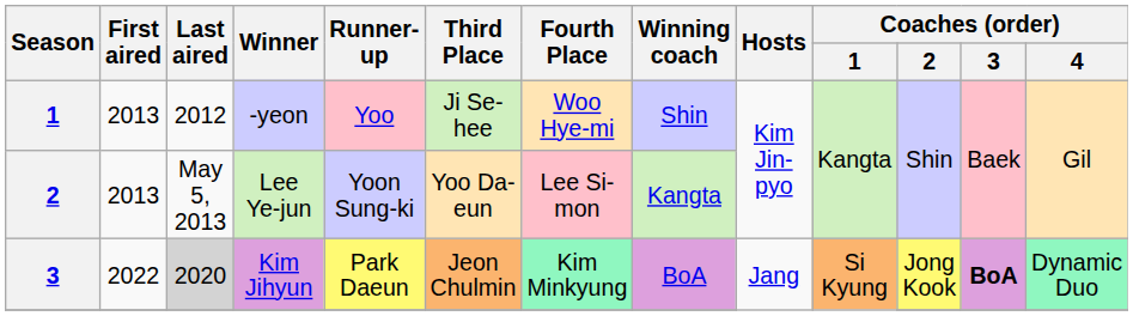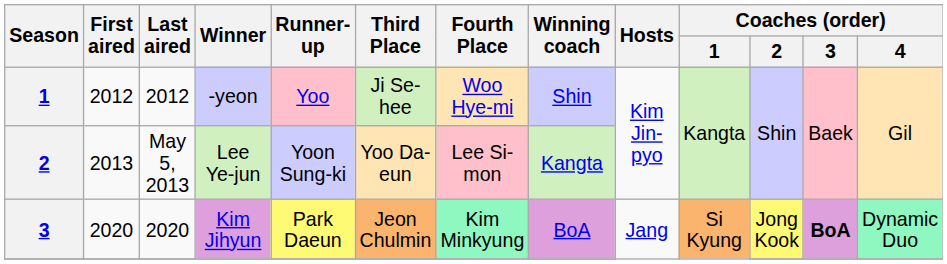 <table class="wikitable" style="text-align:center; font-size:90%; line-height:16px; width:100%;">
 <tr>
 <th width="2%" rowspan="2" scope="col">Season</th>
 <th width="7%" rowspan="2" scope="col">First aired</th>
 <th width="7%" rowspan="2" scope="col">Last aired</th>
 <th rowspan="2" scope="col" width="9%">Winner</th>
 <th rowspan="2" scope="col" width="9%">Runner-up</th>
 <th rowspan="2" scope="col" width="9%">Third Place</th>
 <th rowspan="2" scope="col" width="9%">Fourth Place</th>
 <th rowspan="2" scope="col" width="8%">Winning coach</th>
 <th width="12%" rowspan="2" colspan="1" scope="col">Hosts</th>
 <th colspan="4" scope="col" width="20%">Coaches (order)</th>
 </tr>
 <tr>
 <th width="5%">1</th>
 <th width="5%">2</th>
 <th width="5%">3</th>
 <th width="5%">4</th>
 </tr>
 <tr style="height:3em">
 <th><a href='#'>1</a></th>
-<td> 2013</td>
+<td> 2012</td>
 <td> 2012</td>
 <td style="background:#ccf;">-yeon</td>
 <td style="background:pink;"><a href='#'>Yoo </a></td>
 <td style="background:#d0f0c0;">Ji Se-hee</td>
 <td style="background:#ffe5b4;"><a href='#'>Woo Hye-mi</a></td>
 <td style="background:#ccf;"><a href='#'>Shin </a></td>
 <td rowspan="2" width="6%"><a href='#'>Kim Jin-pyo</a></td>
 <td rowspan="2" style="background:#d0f0c0;">Kangta</td>
 <td rowspan="2" style="background:#ccf;">Shin</td>
 <td rowspan="2" style="background:pink;">Baek</td>
 <td rowspan="2" style="background:#ffe5b4;">Gil</td>
 </tr>
 <tr style="height:3em">
 <th><a href='#'>2</a></th>
 <td> 2013</td>
 <td>May 5, 2013</td>
 <td style="background:#d0f0c0;">Lee Ye-jun</td>
 <td style="background:#ccf;">Yoon Sung-ki</td>
 <td style="background:#ffe5b4;">Yoo Da-eun</td>
 <td style="background:pink;">Lee Si-mon</td>
 <td style="background:#d0f0c0;"><a href='#'>Kangta</a></td>
 </tr>
 <tr style="height:3em">
 <th><a href='#'>3</a></th>
-<td> 2022</td>
-<td style="background: lightgrey;"> 2020</td>
+<td> 2020</td>
+<td> 2020</td>
 <td style="background:#dda0dd;"><a href='#'>Kim Jihyun</a></td>
 <td style="background:#fffa73;">Park Daeun</td>
 <td style="background:#fbb46e;">Jeon Chulmin</td>
 <td style="background:#8ff7c0;">Kim Minkyung</td>
 <td style="background:#dda0dd;"><a href='#'>BoA</a></td>
 <td rowspan="5"><a href='#'>Jang </a></td>
 <td rowspan="2" style="background:#fbb46e;">Si Kyung</td>
 <td style="background:#fffa73;">Jong Kook</td>
 <td style="background:#dda0dd;"><strong>BoA</strong></td>
 <td style="background:#8ff7c0;">Dynamic Duo</td>
 </tr>
 <tr>
 </tr>
 </table>
